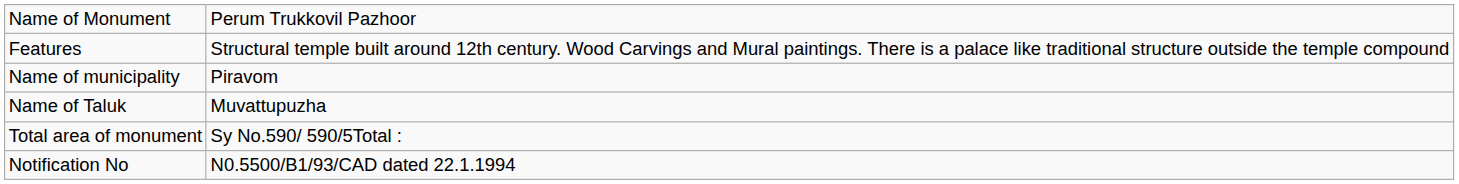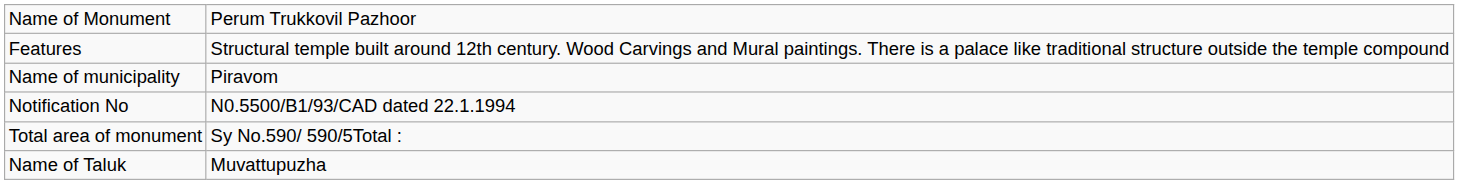 <table class="wikitable">
 <tr>
 <td>Name of Monument</td>
 <td>Perum Trukkovil Pazhoor</td>
 </tr>
 <tr>
 <td>Features</td>
 <td>Structural temple built around 12th century. Wood Carvings and Mural paintings. There is a palace like traditional structure outside the temple compound</td>
 </tr>
 <tr>
 <td>Name of municipality</td>
 <td>Piravom</td>
 </tr>
 <tr>
-<td>Name of Taluk</td>
-<td>Muvattupuzha</td>
+<td>Notification No</td>
+<td>N0.5500/B1/93/CAD dated 22.1.1994</td>
 </tr>
 <tr>
 <td>Total area of monument</td>
 <td> Sy No.590/ 590/5Total : </td>
 </tr>
 <tr>
-<td>Notification No</td>
-<td>N0.5500/B1/93/CAD dated 22.1.1994</td>
+<td>Name of Taluk</td>
+<td>Muvattupuzha</td>
 </tr>
 </table>
